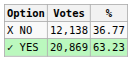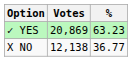 <table class="wikitable">
 <tr>
 <th>Option</th>
 <th>Votes</th>
 <th>%</th>
 </tr>
 <tr>
+<td style=background:#bbf8be>✓ YES</td>
+<td style=background:#bbf8be>20,869</td>
+<td style=background:#bbf8be>63.23</td>
+</tr>
+<tr>
 <td>X NO</td>
 <td>12,138</td>
 <td>36.77</td>
 </tr>
-<tr>
-<td style=background:#bbf8be>✓ YES</td>
-<td style=background:#bbf8be>20,869</td>
-<td style=background:#bbf8be>63.23</td>
-</tr>
 </table>
